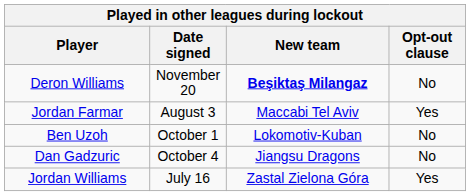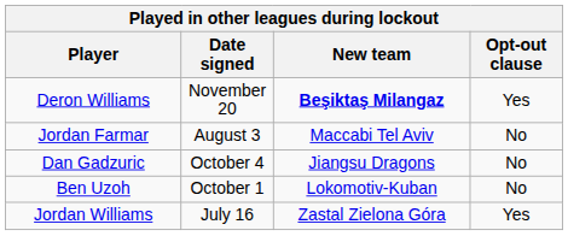 <table class="wikitable" style="text-align:center">
 <tr>
 <th colspan=4>Played in other leagues during lockout</th>
 </tr>
 <tr>
 <th style="width:160px">Player</th>
 <th style="width:80px">Date signed</th>
 <th style="width:180px">New team</th>
 <th style="width:80px">Opt-out clause</th>
 </tr>
 <tr>
 <td><a href='#'>Deron Williams</a></td>
 <td>November 20</td>
 <td><strong><a href='#'>Beşiktaş Milangaz</a> </strong></td>
-<td>No</td>
+<td>Yes</td>
 </tr>
 <tr>
 <td><a href='#'>Jordan Farmar</a></td>
 <td>August 3</td>
 <td><a href='#'>Maccabi Tel Aviv</a> </td>
-<td>Yes</td>
-</tr>
-<tr>
-<td><a href='#'>Ben Uzoh</a></td>
-<td>October 1</td>
-<td><a href='#'>Lokomotiv-Kuban</a> </td>
 <td>No</td>
 </tr>
 <tr>
 <td><a href='#'>Dan Gadzuric</a></td>
 <td>October 4</td>
 <td><a href='#'>Jiangsu Dragons</a> </td>
 <td>No</td>
 </tr>
 <tr>
+<td><a href='#'>Ben Uzoh</a></td>
+<td>October 1</td>
+<td><a href='#'>Lokomotiv-Kuban</a> </td>
+<td>No</td>
+</tr>
+<tr>
 <td><a href='#'>Jordan Williams</a></td>
 <td>July 16</td>
 <td><a href='#'>Zastal Zielona Góra</a> </td>
 <td>Yes</td>
 </tr>
 </table>
